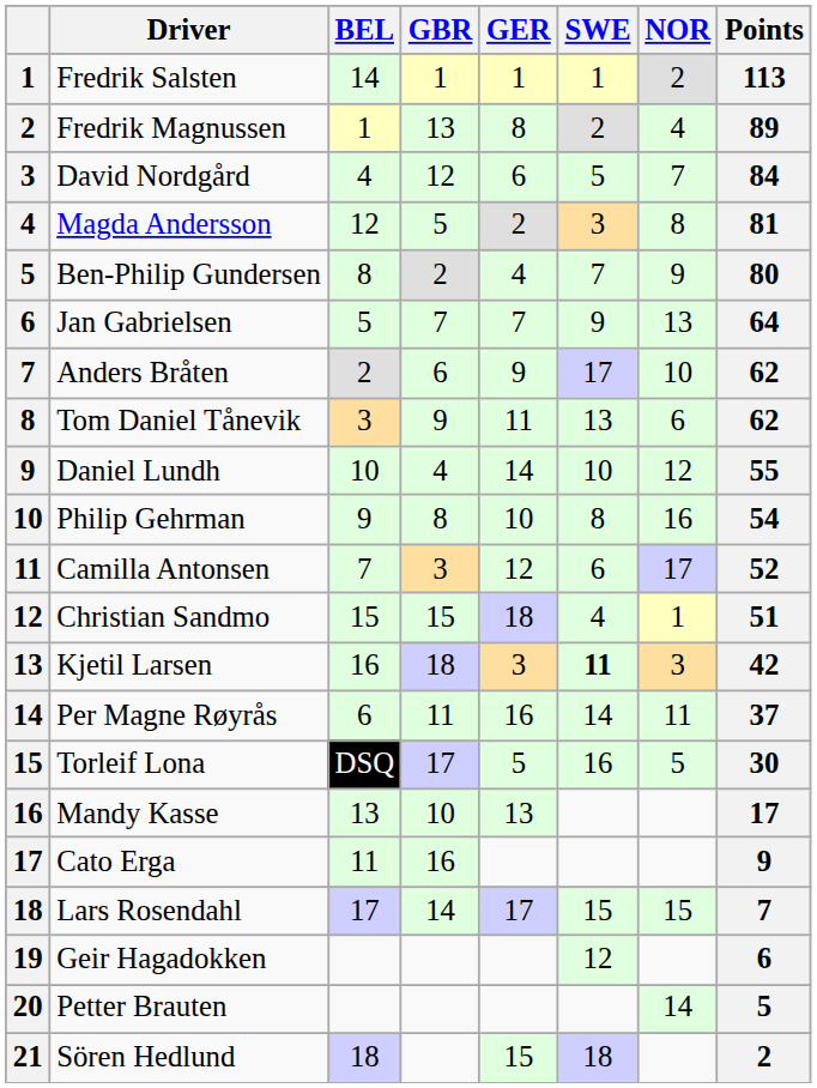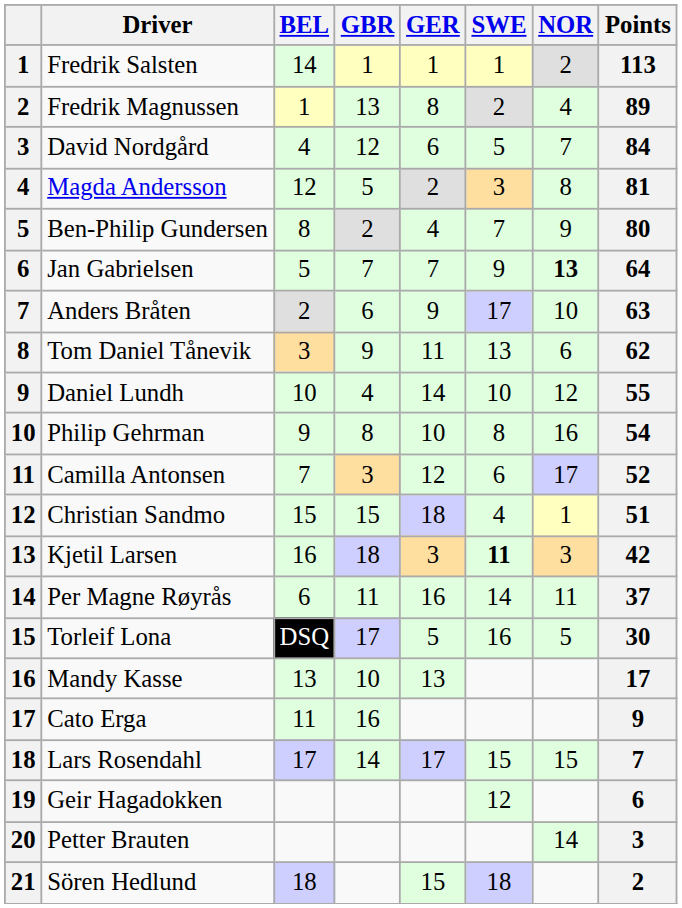 <table class="wikitable" style="font-size: 85%; text-align: center;">
 <tr valign="top">
 <th valign="middle"></th>
 <th valign="middle">Driver</th>
 <th><a href='#'>BEL</a> <br></th>
 <th><a href='#'>GBR</a> <br></th>
 <th><a href='#'>GER</a> <br></th>
 <th><a href='#'>SWE</a> <br></th>
 <th><a href='#'>NOR</a> <br></th>
 <th valign="middle">Points</th>
 </tr>
 <tr>
 <th>1</th>
 <td align=left> Fredrik Salsten</td>
 <td style="background:#DFFFDF;">14</td>
 <td style="background:#FFFFBF;">1</td>
 <td style="background:#FFFFBF;">1</td>
 <td style="background:#FFFFBF;">1</td>
 <td style="background:#DFDFDF;">2</td>
 <th>113</th>
 </tr>
 <tr>
 <th>2</th>
 <td align=left> Fredrik Magnussen</td>
 <td style="background:#FFFFBF;">1</td>
 <td style="background:#DFFFDF;">13</td>
 <td style="background:#DFFFDF;">8</td>
 <td style="background:#DFDFDF;">2</td>
 <td style="background:#DFFFDF;">4</td>
 <th>89</th>
 </tr>
 <tr>
 <th>3</th>
 <td align=left> David Nordgård</td>
 <td style="background:#DFFFDF;">4</td>
 <td style="background:#DFFFDF;">12</td>
 <td style="background:#DFFFDF;">6</td>
 <td style="background:#DFFFDF;">5</td>
 <td style="background:#DFFFDF;">7</td>
 <th>84</th>
 </tr>
 <tr>
 <th>4</th>
 <td align=left> <a href='#'>Magda Andersson</a></td>
 <td style="background:#DFFFDF;">12</td>
 <td style="background:#DFFFDF;">5</td>
 <td style="background:#DFDFDF;">2</td>
 <td style="background:#FFDF9F;">3</td>
 <td style="background:#DFFFDF;">8</td>
 <th>81</th>
 </tr>
 <tr>
 <th>5</th>
 <td align=left> Ben-Philip Gundersen</td>
 <td style="background:#DFFFDF;">8</td>
 <td style="background:#DFDFDF;">2</td>
 <td style="background:#DFFFDF;">4</td>
 <td style="background:#DFFFDF;">7</td>
 <td style="background:#DFFFDF;">9</td>
 <th>80</th>
 </tr>
 <tr>
 <th>6</th>
 <td align=left> Jan Gabrielsen</td>
 <td style="background:#DFFFDF;">5</td>
 <td style="background:#DFFFDF;">7</td>
 <td style="background:#DFFFDF;">7</td>
 <td style="background:#DFFFDF;">9</td>
-<td style="background:#DFFFDF;">13</td>
+<td style="background:#DFFFDF;"><strong>13</strong></td>
 <th>64</th>
 </tr>
 <tr>
 <th>7</th>
 <td align=left> Anders Bråten</td>
 <td style="background:#DFDFDF;">2</td>
 <td style="background:#DFFFDF;">6</td>
 <td style="background:#DFFFDF;">9</td>
 <td style="background:#CFCFFF;">17</td>
 <td style="background:#DFFFDF;">10</td>
-<th>62</th>
+<th>63</th>
 </tr>
 <tr>
 <th>8</th>
 <td align=left> Tom Daniel Tånevik</td>
 <td style="background:#FFDF9F;">3</td>
 <td style="background:#DFFFDF;">9</td>
 <td style="background:#DFFFDF;">11</td>
 <td style="background:#DFFFDF;">13</td>
 <td style="background:#DFFFDF;">6</td>
 <th>62</th>
 </tr>
 <tr>
 <th>9</th>
 <td align=left> Daniel Lundh</td>
 <td style="background:#DFFFDF;">10</td>
 <td style="background:#DFFFDF;">4</td>
 <td style="background:#DFFFDF;">14</td>
 <td style="background:#DFFFDF;">10</td>
 <td style="background:#DFFFDF;">12</td>
 <th>55</th>
 </tr>
 <tr>
 <th>10</th>
 <td align=left> Philip Gehrman</td>
 <td style="background:#DFFFDF;">9</td>
 <td style="background:#DFFFDF;">8</td>
 <td style="background:#DFFFDF;">10</td>
 <td style="background:#DFFFDF;">8</td>
 <td style="background:#DFFFDF;">16</td>
 <th>54</th>
 </tr>
 <tr>
 <th>11</th>
 <td align=left> Camilla Antonsen</td>
 <td style="background:#DFFFDF;">7</td>
 <td style="background:#FFDF9F;">3</td>
 <td style="background:#DFFFDF;">12</td>
 <td style="background:#DFFFDF;">6</td>
 <td style="background:#CFCFFF;">17</td>
 <th>52</th>
 </tr>
 <tr>
 <th>12</th>
 <td align=left> Christian Sandmo</td>
 <td style="background:#DFFFDF;">15</td>
 <td style="background:#DFFFDF;">15</td>
 <td style="background:#CFCFFF;">18</td>
 <td style="background:#DFFFDF;">4</td>
 <td style="background:#FFFFBF;">1</td>
 <th>51</th>
 </tr>
 <tr>
 <th>13</th>
 <td align=left> Kjetil Larsen</td>
 <td style="background:#DFFFDF;">16</td>
 <td style="background:#CFCFFF;">18</td>
 <td style="background:#FFDF9F;">3</td>
 <td style="background:#DFFFDF;"><strong>11</strong></td>
 <td style="background:#FFDF9F;">3</td>
 <th>42</th>
 </tr>
 <tr>
 <th>14</th>
 <td align=left> Per Magne Røyrås</td>
 <td style="background:#DFFFDF;">6</td>
 <td style="background:#DFFFDF;">11</td>
 <td style="background:#DFFFDF;">16</td>
 <td style="background:#DFFFDF;">14</td>
 <td style="background:#DFFFDF;">11</td>
 <th>37</th>
 </tr>
 <tr>
 <th>15</th>
 <td align=left> Torleif Lona</td>
 <td style="background:#000000; color:white"><span>DSQ</span></td>
 <td style="background:#CFCFFF;">17</td>
 <td style="background:#DFFFDF;">5</td>
 <td style="background:#DFFFDF;">16</td>
 <td style="background:#DFFFDF;">5</td>
 <th>30</th>
 </tr>
 <tr>
 <th>16</th>
 <td align=left> Mandy Kasse</td>
 <td style="background:#DFFFDF;">13</td>
 <td style="background:#DFFFDF;">10</td>
 <td style="background:#DFFFDF;">13</td>
 <td></td>
 <td></td>
 <th>17</th>
 </tr>
 <tr>
 <th>17</th>
 <td align=left> Cato Erga</td>
 <td style="background:#DFFFDF;">11</td>
 <td style="background:#DFFFDF;">16</td>
 <td></td>
 <td></td>
 <td></td>
 <th>9</th>
 </tr>
 <tr>
 <th>18</th>
 <td align=left> Lars Rosendahl</td>
 <td style="background:#CFCFFF;">17</td>
 <td style="background:#DFFFDF;">14</td>
 <td style="background:#CFCFFF;">17</td>
 <td style="background:#DFFFDF;">15</td>
 <td style="background:#DFFFDF;">15</td>
 <th>7</th>
 </tr>
 <tr>
 <th>19</th>
 <td align=left> Geir Hagadokken</td>
 <td></td>
 <td></td>
 <td></td>
 <td style="background:#DFFFDF;">12</td>
 <td></td>
 <th>6</th>
 </tr>
 <tr>
 <th>20</th>
 <td align=left> Petter Brauten</td>
 <td></td>
 <td></td>
 <td></td>
 <td></td>
 <td style="background:#DFFFDF;">14</td>
-<th>5</th>
+<th>3</th>
 </tr>
 <tr>
 <th>21</th>
 <td align=left> Sören Hedlund</td>
 <td style="background:#CFCFFF;">18</td>
 <td></td>
 <td style="background:#DFFFDF;">15</td>
 <td style="background:#CFCFFF;">18</td>
 <td></td>
 <th>2</th>
 </tr>
 <tr>
 </tr>
 </table>
